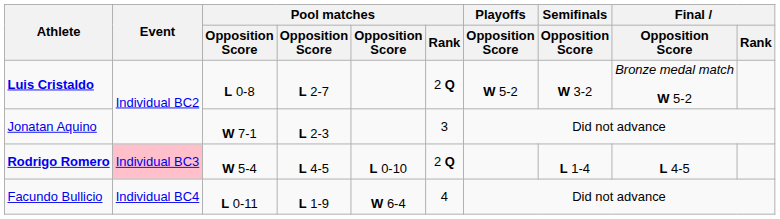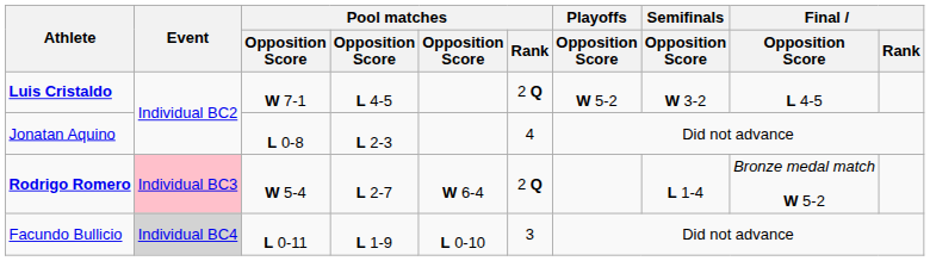 <table class=wikitable style="font-size:90%">
 <tr>
 <th rowspan="2">Athlete</th>
 <th rowspan="2">Event</th>
 <th colspan="4">Pool matches</th>
 <th>Playoffs</th>
 <th>Semifinals</th>
 <th colspan=2>Final / </th>
 </tr>
 <tr>
 <th>Opposition<br>Score</th>
 <th>Opposition<br>Score</th>
 <th>Opposition<br>Score</th>
 <th>Rank</th>
 <th>Opposition<br>Score</th>
 <th>Opposition<br>Score</th>
 <th>Opposition<br>Score</th>
 <th>Rank</th>
 </tr>
 <tr align=center>
 <td align=left><strong><a href='#'>Luis Cristaldo</a></strong></td>
 <td align=left rowspan=2><a href='#'>Individual BC2</a></td>
-<td><br><strong>L</strong> 0-8</td>
-<td><br><strong>L</strong> 2-7</td>
+<td><br><strong>W</strong> 7-1</td>
+<td><br><strong>L</strong> 4-5</td>
 <td></td>
 <td>2 <strong>Q</strong></td>
 <td><br><strong>W</strong> 5-2</td>
 <td><br><strong>W</strong> 3-2</td>
-<td><em>Bronze medal match</em><br><br><strong>W</strong> 5-2</td>
+<td><br><strong>L</strong> 4-5</td>
 <td></td>
 </tr>
 <tr align=center>
 <td align=left><a href='#'>Jonatan Aquino</a></td>
-<td><br><strong>W</strong> 7-1</td>
+<td><br><strong>L</strong> 0-8</td>
 <td><br><strong>L</strong> 2-3</td>
 <td></td>
-<td>3</td>
+<td>4</td>
 <td colspan=4>Did not advance</td>
 </tr>
 <tr align=center>
 <td align=left><strong><a href='#'>Rodrigo Romero</a></strong></td>
 <td align=left style="background: pink;"><a href='#'>Individual BC3</a></td>
 <td><br><strong>W</strong> 5-4</td>
-<td><br><strong>L</strong> 4-5</td>
-<td><br><strong>L</strong> 0-10</td>
+<td><br><strong>L</strong> 2-7</td>
+<td><br><strong>W</strong> 6-4</td>
 <td>2 <strong>Q</strong></td>
 <td></td>
 <td><br><strong>L</strong> 1-4</td>
-<td><br><strong>L</strong> 4-5</td>
+<td><em>Bronze medal match</em><br><br><strong>W</strong> 5-2</td>
 <td></td>
 </tr>
 <tr align=center>
 <td align=left><a href='#'>Facundo Bullicio</a></td>
-<td align=left><a href='#'>Individual BC4</a></td>
+<td align=left style="background: lightgrey;"><a href='#'>Individual BC4</a></td>
 <td><br><strong>L</strong> 0-11</td>
 <td><br><strong>L</strong> 1-9</td>
-<td><br><strong>W</strong> 6-4</td>
-<td>4</td>
+<td><br><strong>L</strong> 0-10</td>
+<td>3</td>
 <td colspan=4>Did not advance</td>
 </tr>
 </table>
